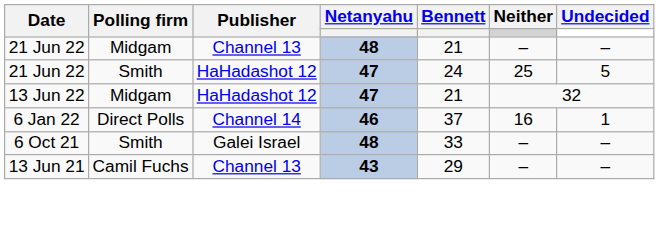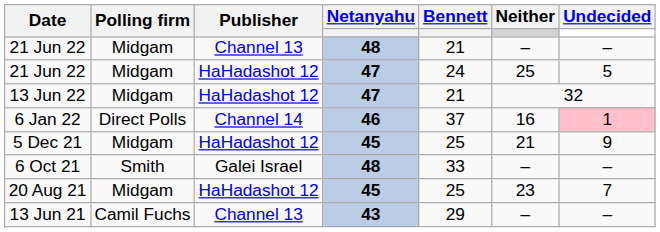 <table class="wikitable sortable" style="text-align:center; font-size:90%; line-height:13px;">
 <tr>
 <th rowspan=2>Date</th>
 <th rowspan=2>Polling firm</th>
 <th rowspan=2>Publisher</th>
 <th><a href='#'>Netanyahu</a></th>
 <th><a href='#'>Bennett</a></th>
 <th>Neither</th>
 <th><a href='#'>Undecided</a></th>
 </tr>
 <tr>
 <th style=background:></th>
 <th style=background:></th>
 <th style=background:#d3d3d3></th>
 <th style=background:#fff></th>
 </tr>
 <tr>
 <td data-sort-value=2022-06-21>21 Jun 22</td>
 <td>Midgam</td>
 <td><a href='#'>Channel 13</a></td>
 <td style=background:#BBCDE4><strong>48</strong>	</td>
 <td>21					</td>
 <td>–					</td>
 <td>–					</td>
 </tr>
 <tr>
 <td data-sort-value=2022-06-21>21 Jun 22</td>
-<td>Smith</td>
+<td>Midgam</td>
 <td><a href='#'>HaHadashot 12</a></td>
 <td style=background:#BBCDE4><strong>47</strong>	</td>
 <td>24					</td>
 <td>25					</td>
 <td>5					</td>
 </tr>
 <tr>
 <td data-sort-value=2022-06-13>13 Jun 22</td>
 <td>Midgam</td>
 <td><a href='#'>HaHadashot 12</a></td>
 <td style=background:#BBCDE4><strong>47</strong>	</td>
 <td>21					</td>
 <td colspan=2>32		</td>
 </tr>
 <tr>
 <td data-sort-value=2022-01-06>6 Jan 22</td>
 <td>Direct Polls</td>
 <td><a href='#'>Channel 14</a></td>
 <td style=background:#BBCDE4><strong>46</strong>	</td>
 <td>37					</td>
 <td>16					</td>
-<td>1					</td>
+<td style="background: pink;">1					</td>
+</tr>
+<tr>
+<td data-sort-value=2021-12-05>5 Dec 21</td>
+<td>Midgam</td>
+<td><a href='#'>HaHadashot 12</a></td>
+<td style=background:#BBCDE4><strong>45</strong>	</td>
+<td>25					</td>
+<td>21					</td>
+<td>9					</td>
 </tr>
 <tr>
 <td data-sort-value=2021-10-06>6 Oct 21</td>
 <td>Smith</td>
 <td>Galei Israel</td>
 <td style=background:#BBCDE4><strong>48</strong>	</td>
 <td>33					</td>
 <td>–					</td>
 <td>–					</td>
 </tr>
 <tr>
+<td data-sort-value=2021-08-20>20 Aug 21</td>
+<td>Midgam</td>
+<td><a href='#'>HaHadashot 12</a></td>
+<td style=background:#BBCDE4><strong>45</strong>	</td>
+<td>25					</td>
+<td>23					</td>
+<td>7					</td>
+</tr>
+<tr>
 <td data-sort-value=2021-06-13>13 Jun 21</td>
 <td>Camil Fuchs</td>
 <td><a href='#'>Channel 13</a></td>
 <td style=background:#BBCDE4><strong>43</strong>	</td>
 <td>29					</td>
 <td>–					</td>
 <td>–					</td>
 </tr>
 </table>
